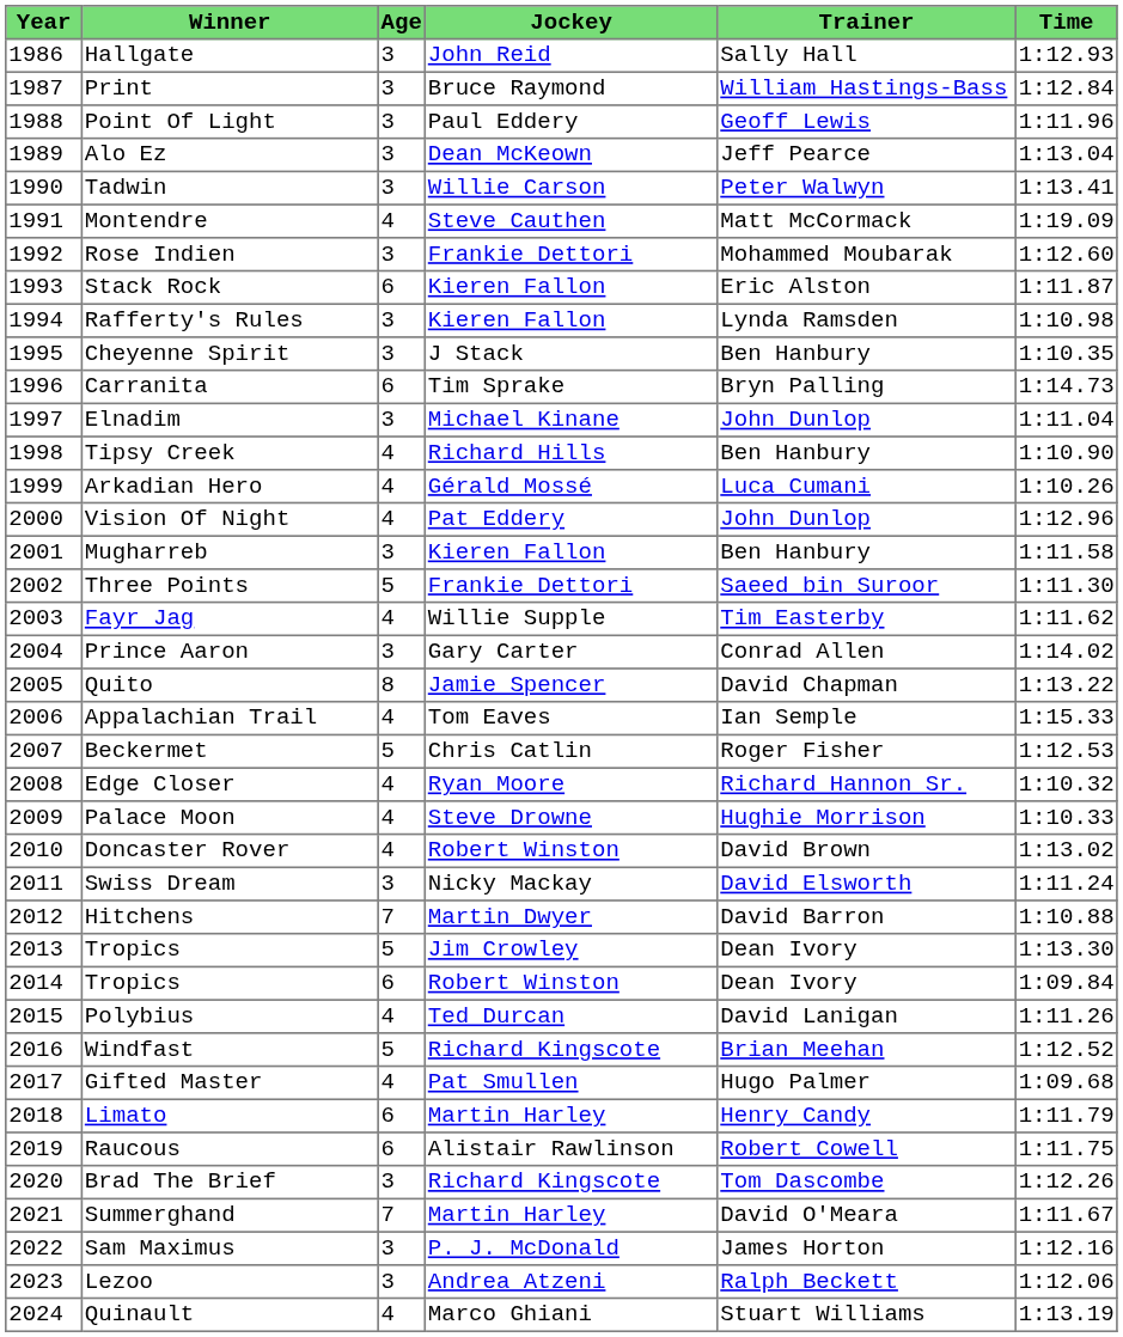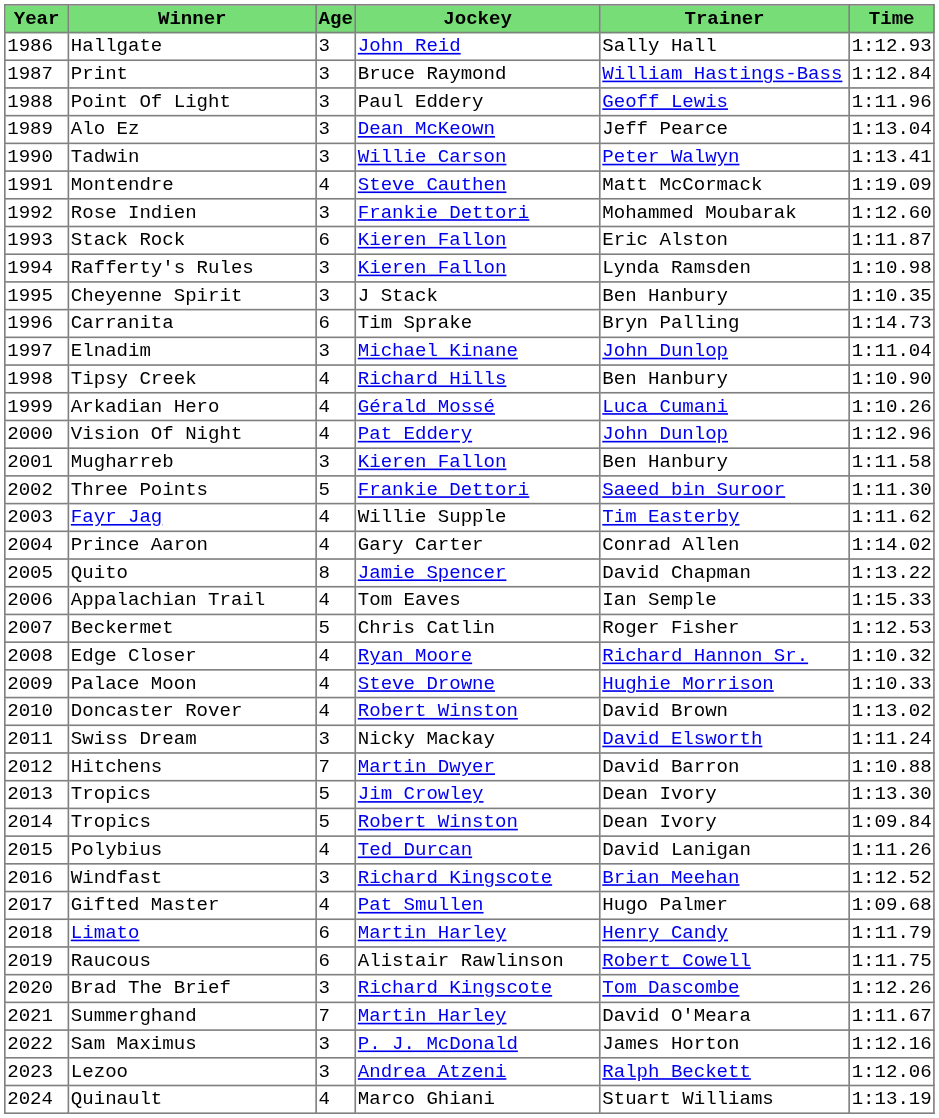 <table class = "sortable" | border="1" style="border-collapse: collapse; font-size:90%">
 <tr bgcolor="#77dd77" align="center">
 <th style="width:36px;">Year</th>
 <th style="width:149px;">Winner</th>
 <th>Age</th>
 <th style="width:147px;">Jockey</th>
 <th style="width:150px;">Trainer</th>
 <th>Time</th>
 </tr>
 <tr>
 <td>1986</td>
 <td>Hallgate</td>
 <td>3</td>
 <td><a href='#'>John Reid</a></td>
 <td>Sally Hall</td>
 <td>1:12.93</td>
 </tr>
 <tr>
 <td>1987</td>
 <td>Print</td>
 <td>3</td>
 <td>Bruce Raymond</td>
 <td><a href='#'>William Hastings-Bass</a></td>
 <td>1:12.84</td>
 </tr>
 <tr>
 <td>1988</td>
 <td>Point Of Light</td>
 <td>3</td>
 <td>Paul Eddery</td>
 <td><a href='#'>Geoff Lewis</a></td>
 <td>1:11.96</td>
 </tr>
 <tr>
 <td>1989</td>
 <td>Alo Ez</td>
 <td>3</td>
 <td><a href='#'>Dean McKeown</a></td>
 <td>Jeff Pearce</td>
 <td>1:13.04</td>
 </tr>
 <tr>
 <td>1990</td>
 <td>Tadwin</td>
 <td>3</td>
 <td><a href='#'>Willie Carson</a></td>
 <td><a href='#'>Peter Walwyn</a></td>
 <td>1:13.41</td>
 </tr>
 <tr>
 <td>1991</td>
 <td>Montendre</td>
 <td>4</td>
 <td><a href='#'>Steve Cauthen</a></td>
 <td>Matt McCormack</td>
 <td>1:19.09</td>
 </tr>
 <tr>
 <td>1992</td>
 <td>Rose Indien</td>
 <td>3</td>
 <td><a href='#'>Frankie Dettori</a></td>
 <td>Mohammed Moubarak</td>
 <td>1:12.60</td>
 </tr>
 <tr>
 <td>1993</td>
 <td>Stack Rock</td>
 <td>6</td>
 <td><a href='#'>Kieren Fallon</a></td>
 <td>Eric Alston</td>
 <td>1:11.87</td>
 </tr>
 <tr>
 <td>1994</td>
 <td>Rafferty's Rules</td>
 <td>3</td>
 <td><a href='#'>Kieren Fallon</a></td>
 <td>Lynda Ramsden</td>
 <td>1:10.98</td>
 </tr>
 <tr>
 <td>1995</td>
 <td>Cheyenne Spirit</td>
 <td>3</td>
 <td>J Stack</td>
 <td>Ben Hanbury</td>
 <td>1:10.35</td>
 </tr>
 <tr>
 <td>1996</td>
 <td>Carranita</td>
 <td>6</td>
 <td>Tim Sprake</td>
 <td>Bryn Palling</td>
 <td>1:14.73</td>
 </tr>
 <tr>
 <td>1997</td>
 <td>Elnadim</td>
 <td>3</td>
 <td><a href='#'>Michael Kinane</a></td>
 <td><a href='#'>John Dunlop</a></td>
 <td>1:11.04</td>
 </tr>
 <tr>
 <td>1998</td>
 <td>Tipsy Creek</td>
 <td>4</td>
 <td><a href='#'>Richard Hills</a></td>
 <td>Ben Hanbury</td>
 <td>1:10.90</td>
 </tr>
 <tr>
 <td>1999</td>
 <td>Arkadian Hero</td>
 <td>4</td>
 <td><a href='#'>Gérald Mossé</a></td>
 <td><a href='#'>Luca Cumani</a></td>
 <td>1:10.26</td>
 </tr>
 <tr>
 <td>2000</td>
 <td>Vision Of Night</td>
 <td>4</td>
 <td><a href='#'>Pat Eddery</a></td>
 <td><a href='#'>John Dunlop</a></td>
 <td>1:12.96</td>
 </tr>
 <tr>
 <td>2001</td>
 <td>Mugharreb</td>
 <td>3</td>
 <td><a href='#'>Kieren Fallon</a></td>
 <td>Ben Hanbury</td>
 <td>1:11.58</td>
 </tr>
 <tr>
 <td>2002</td>
 <td>Three Points</td>
 <td>5</td>
 <td><a href='#'>Frankie Dettori</a></td>
 <td><a href='#'>Saeed bin Suroor</a></td>
 <td>1:11.30</td>
 </tr>
 <tr>
 <td>2003</td>
 <td><a href='#'>Fayr Jag</a></td>
 <td>4</td>
 <td>Willie Supple</td>
 <td><a href='#'>Tim Easterby</a></td>
 <td>1:11.62</td>
 </tr>
 <tr>
 <td>2004</td>
 <td>Prince Aaron</td>
-<td>3</td>
+<td>4</td>
 <td>Gary Carter</td>
 <td>Conrad Allen</td>
 <td>1:14.02</td>
 </tr>
 <tr>
 <td>2005</td>
 <td>Quito</td>
 <td>8</td>
 <td><a href='#'>Jamie Spencer</a></td>
 <td>David Chapman</td>
 <td>1:13.22</td>
 </tr>
 <tr>
 <td>2006</td>
 <td>Appalachian Trail</td>
 <td>4</td>
 <td>Tom Eaves</td>
 <td>Ian Semple</td>
 <td>1:15.33</td>
 </tr>
 <tr>
 <td>2007</td>
 <td>Beckermet</td>
 <td>5</td>
 <td>Chris Catlin</td>
 <td>Roger Fisher</td>
 <td>1:12.53</td>
 </tr>
 <tr>
 <td>2008</td>
 <td>Edge Closer</td>
 <td>4</td>
 <td><a href='#'>Ryan Moore</a></td>
 <td><a href='#'>Richard Hannon Sr.</a></td>
 <td>1:10.32</td>
 </tr>
 <tr>
 <td>2009</td>
 <td>Palace Moon</td>
 <td>4</td>
 <td><a href='#'>Steve Drowne</a></td>
 <td><a href='#'>Hughie Morrison</a></td>
 <td>1:10.33</td>
 </tr>
 <tr>
 <td>2010</td>
 <td>Doncaster Rover</td>
 <td>4</td>
 <td><a href='#'>Robert Winston</a></td>
 <td>David Brown</td>
 <td>1:13.02</td>
 </tr>
 <tr>
 <td>2011</td>
 <td>Swiss Dream</td>
 <td>3</td>
 <td>Nicky Mackay</td>
 <td><a href='#'>David Elsworth</a></td>
 <td>1:11.24</td>
 </tr>
 <tr>
 <td>2012</td>
 <td>Hitchens</td>
 <td>7</td>
 <td><a href='#'>Martin Dwyer</a></td>
 <td>David Barron</td>
 <td>1:10.88</td>
 </tr>
 <tr>
 <td>2013</td>
 <td>Tropics</td>
 <td>5</td>
 <td><a href='#'>Jim Crowley</a></td>
 <td>Dean Ivory</td>
 <td>1:13.30</td>
 </tr>
 <tr>
 <td>2014</td>
 <td>Tropics</td>
-<td>6</td>
+<td>5</td>
 <td><a href='#'>Robert Winston</a></td>
 <td>Dean Ivory</td>
 <td>1:09.84</td>
 </tr>
 <tr>
 <td>2015</td>
 <td>Polybius</td>
 <td>4</td>
 <td><a href='#'>Ted Durcan</a></td>
 <td>David Lanigan</td>
 <td>1:11.26</td>
 </tr>
 <tr>
 <td>2016</td>
 <td>Windfast</td>
-<td>5</td>
+<td>3</td>
 <td><a href='#'>Richard Kingscote</a></td>
 <td><a href='#'>Brian Meehan</a></td>
 <td>1:12.52</td>
 </tr>
 <tr>
 <td>2017</td>
 <td>Gifted Master</td>
 <td>4</td>
 <td><a href='#'>Pat Smullen</a></td>
 <td>Hugo Palmer</td>
 <td>1:09.68</td>
 </tr>
 <tr>
 <td>2018</td>
 <td><a href='#'>Limato</a></td>
 <td>6</td>
 <td><a href='#'>Martin Harley</a></td>
 <td><a href='#'>Henry Candy</a></td>
 <td>1:11.79</td>
 </tr>
 <tr>
 <td>2019</td>
 <td>Raucous</td>
 <td>6</td>
 <td>Alistair Rawlinson</td>
 <td><a href='#'>Robert Cowell</a></td>
 <td>1:11.75</td>
 </tr>
 <tr>
 <td>2020</td>
 <td>Brad The Brief</td>
 <td>3</td>
 <td><a href='#'>Richard Kingscote</a></td>
 <td><a href='#'>Tom Dascombe</a></td>
 <td>1:12.26</td>
 </tr>
 <tr>
 <td>2021</td>
 <td>Summerghand</td>
 <td>7</td>
 <td><a href='#'>Martin Harley</a></td>
 <td>David O'Meara</td>
 <td>1:11.67</td>
 </tr>
 <tr>
 <td>2022</td>
 <td>Sam Maximus</td>
 <td>3</td>
 <td><a href='#'>P. J. McDonald</a></td>
 <td>James Horton</td>
 <td>1:12.16</td>
 </tr>
 <tr>
 <td>2023</td>
 <td>Lezoo</td>
 <td>3</td>
 <td><a href='#'>Andrea Atzeni</a></td>
 <td><a href='#'>Ralph Beckett</a></td>
 <td>1:12.06</td>
 </tr>
 <tr>
 <td>2024</td>
 <td>Quinault</td>
 <td>4</td>
 <td>Marco Ghiani</td>
 <td>Stuart Williams</td>
 <td>1:13.19</td>
 </tr>
 </table>
